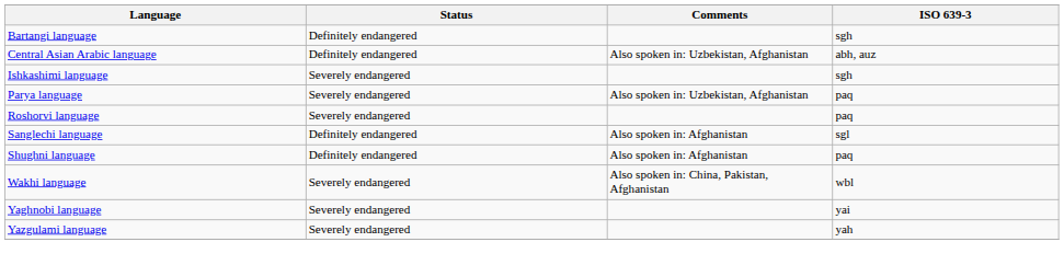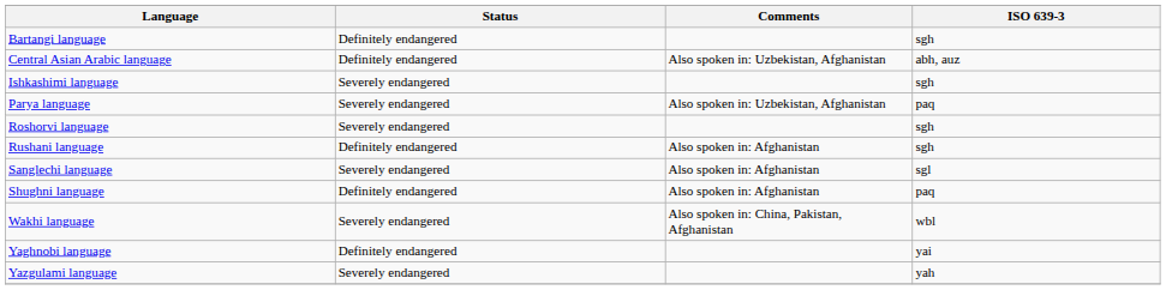 <table class="wikitable" align="center" style="font-size:90%">
 <tr>
 </tr>
 <tr>
 <th width="20%">Language</th>
 <th width="20%">Status</th>
 <th width="15%">Comments</th>
 <th width="15%">ISO 639-3</th>
 </tr>
 <tr>
 <td><a href='#'>Bartangi language</a></td>
 <td>Definitely endangered</td>
 <td> </td>
 <td>sgh</td>
 </tr>
 <tr>
 <td><a href='#'>Central Asian Arabic language</a></td>
 <td>Definitely endangered</td>
 <td>Also spoken in: Uzbekistan, Afghanistan</td>
 <td>abh, auz</td>
 </tr>
 <tr>
 <td><a href='#'>Ishkashimi language</a></td>
 <td>Severely endangered</td>
 <td> </td>
 <td>sgh</td>
 </tr>
 <tr>
 <td><a href='#'>Parya language</a></td>
 <td>Severely endangered</td>
 <td>Also spoken in: Uzbekistan, Afghanistan</td>
 <td>paq</td>
 </tr>
 <tr>
 <td><a href='#'>Roshorvi language</a></td>
 <td>Severely endangered</td>
 <td> </td>
-<td>paq</td>
+<td>sgh</td>
+</tr>
+<tr>
+<td><a href='#'>Rushani language</a></td>
+<td>Definitely endangered</td>
+<td>Also spoken in: Afghanistan</td>
+<td>sgh</td>
 </tr>
 <tr>
 <td><a href='#'>Sanglechi language</a></td>
-<td>Definitely endangered</td>
+<td>Severely endangered</td>
 <td>Also spoken in: Afghanistan</td>
 <td>sgl</td>
 </tr>
 <tr>
 <td><a href='#'>Shughni language</a></td>
 <td>Definitely endangered</td>
 <td>Also spoken in: Afghanistan</td>
 <td>paq</td>
 </tr>
 <tr>
 <td><a href='#'>Wakhi language</a></td>
 <td>Severely endangered</td>
 <td>Also spoken in: China, Pakistan, Afghanistan</td>
 <td>wbl</td>
 </tr>
 <tr>
 <td><a href='#'>Yaghnobi language</a></td>
-<td>Severely endangered</td>
+<td>Definitely endangered</td>
 <td> </td>
 <td>yai</td>
 </tr>
 <tr>
 <td><a href='#'>Yazgulami language</a></td>
 <td>Severely endangered</td>
 <td> </td>
 <td>yah</td>
 </tr>
 <tr>
 </tr>
 </table>
